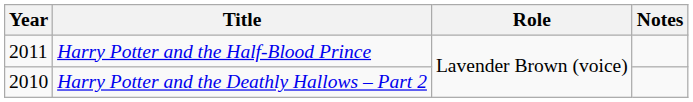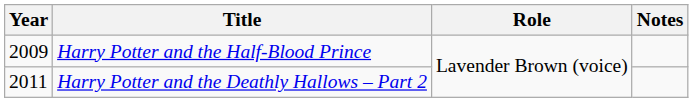 <table class="wikitable sortable">
 <tr>
 <th>Year</th>
 <th>Title</th>
 <th>Role</th>
 <th class="unsortable">Notes</th>
 </tr>
 <tr>
-<td>2011</td>
+<td>2009</td>
 <td><em><a href='#'>Harry Potter and the Half-Blood Prince</a></em></td>
 <td rowspan="2">Lavender Brown (voice)</td>
 <td></td>
 </tr>
 <tr>
-<td>2010</td>
+<td>2011</td>
 <td><em><a href='#'>Harry Potter and the Deathly Hallows – Part 2</a></em></td>
 <td></td>
 </tr>
 </table>
